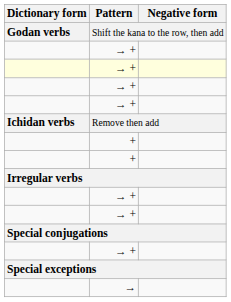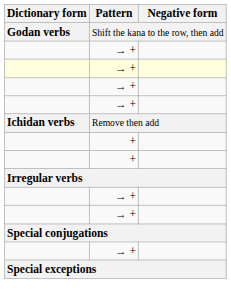 <table class="wikitable">
 <tr>
 <th>Dictionary form</th>
 <th>Pattern </th>
 <th>Negative form</th>
 </tr>
 <tr>
 <th style="text-align:left;">Godan verbs</th>
 <th style="text-align:left;font-weight:normal;" colspan="2"><small>Shift the  kana to the  row, then add </small></th>
 </tr>
 <tr>
 <td></td>
 <td style="text-align:right;"><strong></strong> → <strong></strong> + <strong></strong></td>
 <td></td>
 </tr>
 <tr>
 <td style="background-color:#ffd;"> </td>
 <td style="text-align:right;background-color:#ffd;"><strong></strong> → <strong></strong> + <strong></strong></td>
 <td style="background-color:#ffd;"></td>
 </tr>
 <tr>
 <td></td>
 <td style="text-align:right;"><strong></strong> → <strong></strong> + <strong></strong></td>
 <td></td>
 </tr>
 <tr>
 <td></td>
 <td style="text-align:right;"><strong></strong> → <strong></strong> + <strong></strong></td>
 <td></td>
 </tr>
 <tr>
 <th style="text-align:left;">Ichidan verbs</th>
 <th style="text-align:left;font-weight:normal;" colspan="2"><small>Remove  then add </small></th>
 </tr>
 <tr>
 <td></td>
 <td style="text-align:right;"><strong></strong> + <strong></strong></td>
 <td></td>
 </tr>
 <tr>
 <td></td>
 <td style="text-align:right;"><strong></strong> + <strong></strong></td>
 <td></td>
 </tr>
 <tr>
 <th style="text-align:left;" colspan="3">Irregular verbs</th>
 </tr>
 <tr>
 <td></td>
 <td style="text-align:right;"><strong></strong> → <strong></strong> + <strong></strong></td>
 <td></td>
 </tr>
 <tr>
 <td></td>
 <td style="text-align:right;"><strong></strong> → <strong></strong> + <strong></strong></td>
 <td></td>
 </tr>
 <tr>
 <th style="text-align:left;" colspan="3">Special conjugations</th>
 </tr>
 <tr>
 <td></td>
 <td style="text-align:right;"><strong></strong> → <strong></strong> + <strong></strong></td>
 <td> </td>
 </tr>
 <tr>
 <th style="text-align:left;" colspan="3">Special exceptions</th>
 </tr>
-<tr>
-<td></td>
-<td style="text-align:right;"><strong></strong> → <strong></strong></td>
-<td></td>
-</tr>
 </table>
